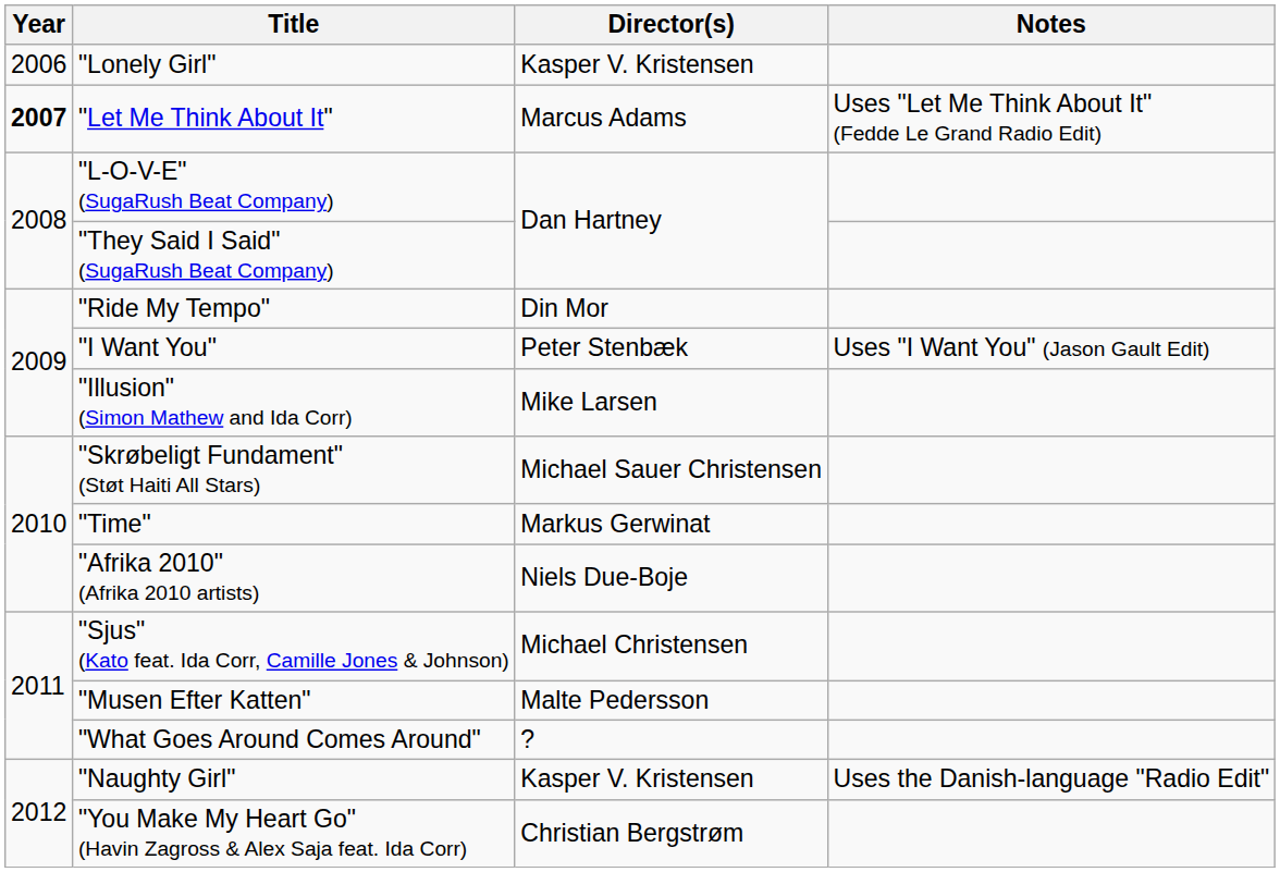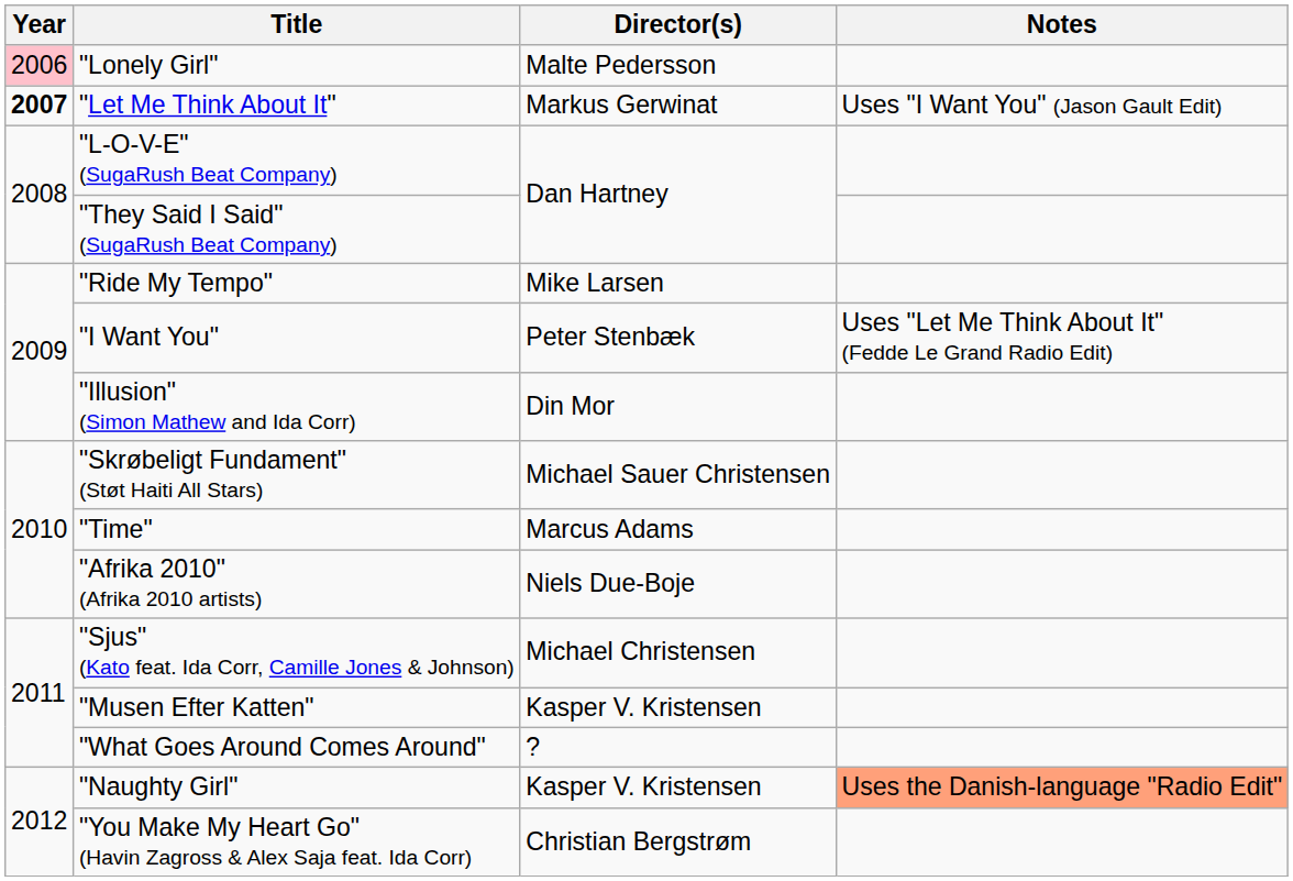 <table class="wikitable">
 <tr>
 <th scope="col">Year</th>
 <th scope="col">Title</th>
 <th scope="col">Director(s)</th>
 <th scope="col">Notes</th>
 </tr>
 <tr>
-<td>2006</td>
+<td style="background: pink;">2006</td>
 <td>"Lonely Girl"</td>
-<td>Kasper V. Kristensen</td>
+<td>Malte Pedersson</td>
 <td></td>
 </tr>
 <tr>
 <td><strong>2007</strong></td>
 <td>"<a href='#'>Let Me Think About It</a>"</td>
-<td>Marcus Adams</td>
-<td>Uses "Let Me Think About It" <br><small>(Fedde Le Grand Radio Edit)</small></td>
+<td>Markus Gerwinat</td>
+<td>Uses "I Want You" <small>(Jason Gault Edit)</small></td>
 </tr>
 <tr>
 <td rowspan="2">2008</td>
 <td>"L-O-V-E" <br><small>(<a href='#'>SugaRush Beat Company</a>)</small></td>
 <td rowspan="2">Dan Hartney</td>
 <td></td>
 </tr>
 <tr>
 <td>"They Said I Said" <br><small>(<a href='#'>SugaRush Beat Company</a>)</small></td>
 <td></td>
 </tr>
 <tr>
 <td rowspan="3">2009</td>
 <td>"Ride My Tempo"</td>
-<td>Din Mor</td>
+<td>Mike Larsen</td>
 <td></td>
 </tr>
 <tr>
 <td>"I Want You"</td>
 <td>Peter Stenbæk</td>
-<td>Uses "I Want You" <small>(Jason Gault Edit)</small></td>
+<td>Uses "Let Me Think About It" <br><small>(Fedde Le Grand Radio Edit)</small></td>
 </tr>
 <tr>
 <td>"Illusion"<br><small>(<a href='#'>Simon Mathew</a> and Ida Corr)</small></td>
-<td>Mike Larsen</td>
+<td>Din Mor</td>
 <td></td>
 </tr>
 <tr>
 <td rowspan="3">2010</td>
 <td>"Skrøbeligt Fundament"<br><small>(Støt Haiti All Stars)</small></td>
 <td>Michael Sauer Christensen</td>
 <td></td>
 </tr>
 <tr>
 <td>"Time"</td>
-<td>Markus Gerwinat</td>
+<td>Marcus Adams</td>
 <td></td>
 </tr>
 <tr>
 <td>"Afrika 2010"<br><small>(Afrika 2010 artists)</small></td>
 <td>Niels Due-Boje</td>
 <td></td>
 </tr>
 <tr>
 <td rowspan="3">2011</td>
 <td>"Sjus"<br><small>(<a href='#'>Kato</a> feat. Ida Corr, <a href='#'>Camille Jones</a> & Johnson)</small></td>
 <td>Michael Christensen</td>
 <td></td>
 </tr>
 <tr>
 <td>"Musen Efter Katten"</td>
-<td>Malte Pedersson</td>
+<td>Kasper V. Kristensen</td>
 <td></td>
 </tr>
 <tr>
 <td>"What Goes Around Comes Around"</td>
 <td>?</td>
 <td></td>
 </tr>
 <tr>
 <td rowspan="2">2012</td>
 <td>"Naughty Girl"</td>
 <td>Kasper V. Kristensen</td>
-<td>Uses the Danish-language "Radio Edit"</td>
+<td style="background: lightsalmon;">Uses the Danish-language "Radio Edit"</td>
 </tr>
 <tr>
 <td>"You Make My Heart Go"<br><small>(Havin Zagross & Alex Saja feat. Ida Corr)</small></td>
 <td>Christian Bergstrøm</td>
 <td></td>
 </tr>
 </table>
